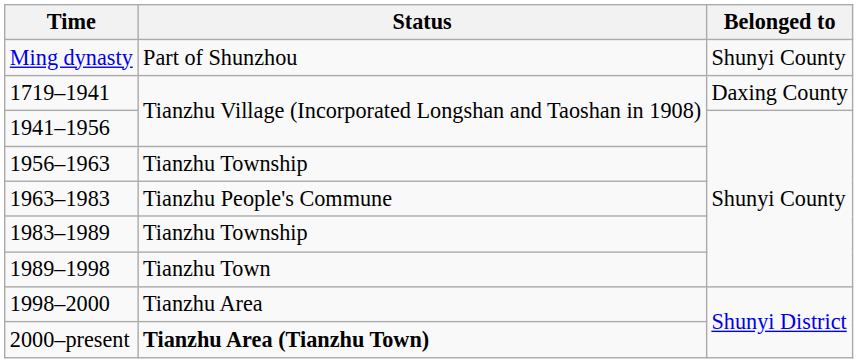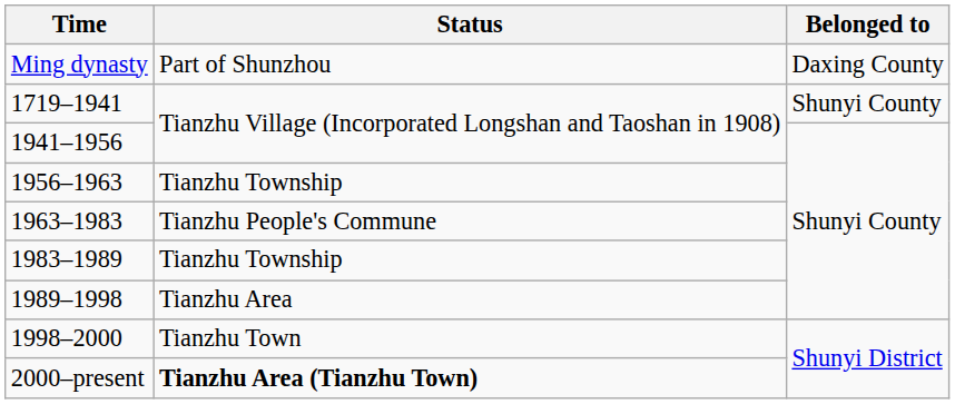 <table class="wikitable">
 <tr>
 <th>Time</th>
 <th>Status</th>
 <th>Belonged to</th>
 </tr>
 <tr>
 <td><a href='#'>Ming dynasty</a></td>
 <td>Part of Shunzhou</td>
-<td>Shunyi County</td>
+<td>Daxing County</td>
 </tr>
 <tr>
 <td>1719–1941</td>
 <td rowspan="2">Tianzhu Village (Incorporated Longshan and Taoshan in 1908)</td>
-<td>Daxing County</td>
+<td>Shunyi County</td>
 </tr>
 <tr>
 <td>1941–1956</td>
 <td rowspan="5">Shunyi County</td>
 </tr>
 <tr>
 <td>1956–1963</td>
 <td>Tianzhu Township</td>
 </tr>
 <tr>
 <td>1963–1983</td>
 <td>Tianzhu People's Commune</td>
 </tr>
 <tr>
 <td>1983–1989</td>
 <td>Tianzhu Township</td>
 </tr>
 <tr>
 <td>1989–1998</td>
-<td>Tianzhu Town</td>
+<td>Tianzhu Area</td>
 </tr>
 <tr>
 <td>1998–2000</td>
-<td>Tianzhu Area</td>
+<td>Tianzhu Town</td>
 <td rowspan="2"><a href='#'>Shunyi District</a></td>
 </tr>
 <tr>
 <td>2000–present</td>
 <td><strong>Tianzhu Area (Tianzhu Town)</strong></td>
 </tr>
 </table>
